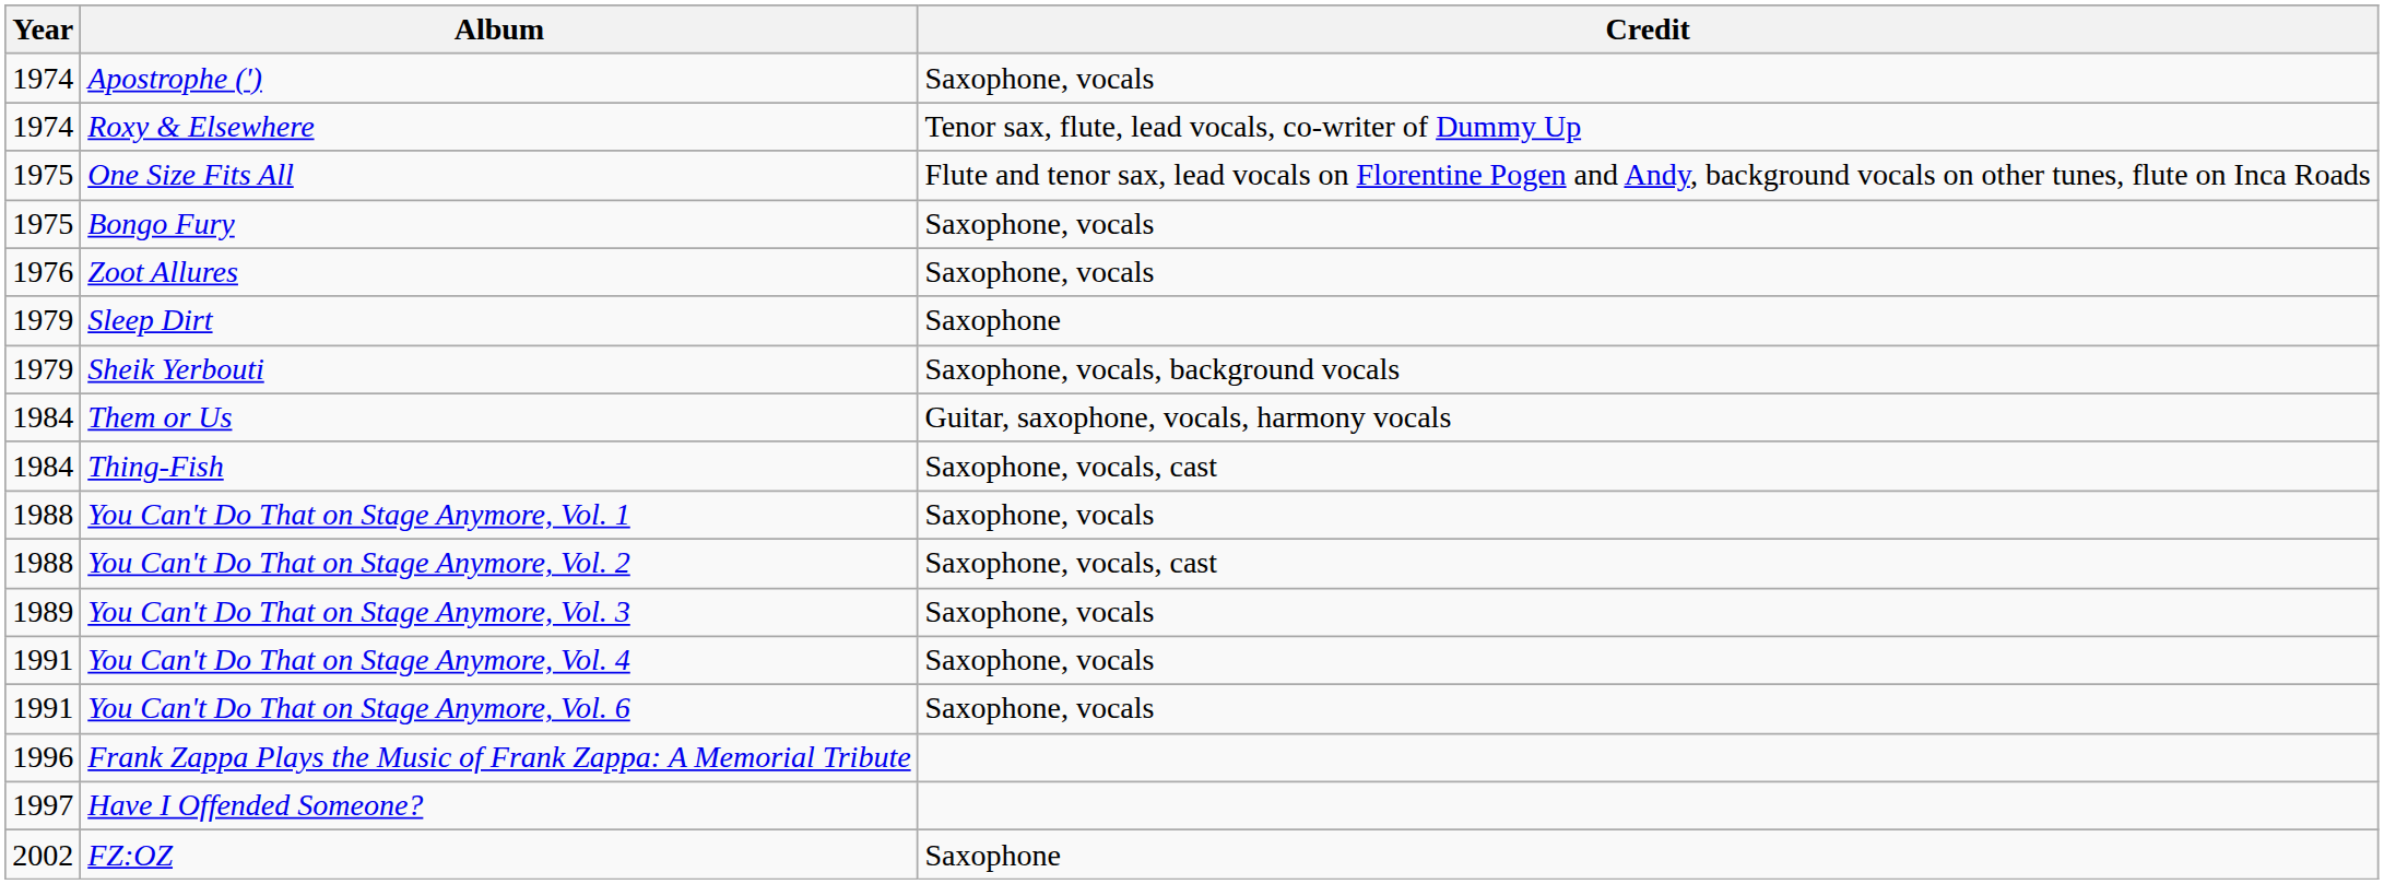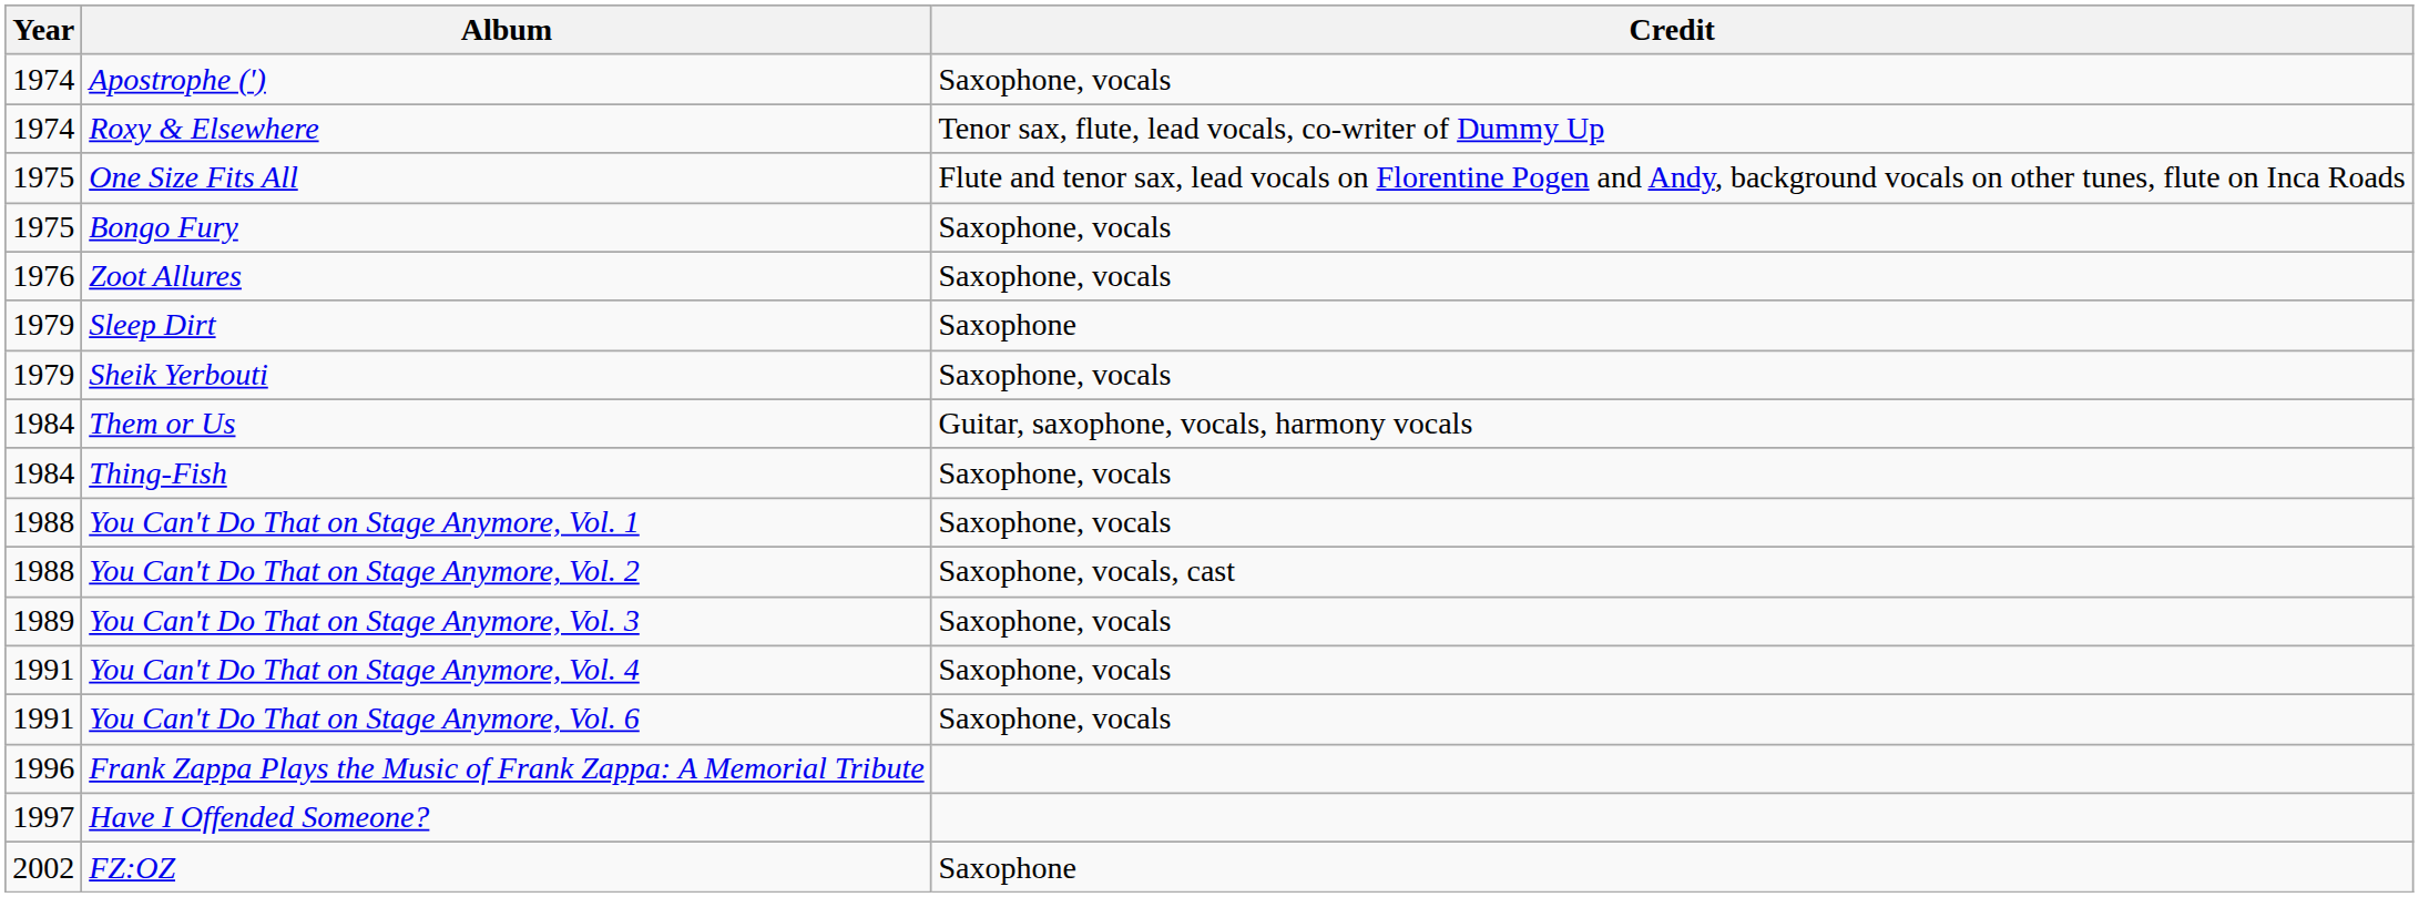 <table class="wikitable">
 <tr>
 <th>Year</th>
 <th>Album</th>
 <th>Credit</th>
 </tr>
 <tr>
 <td>1974</td>
 <td><em><a href='#'>Apostrophe (')</a></em></td>
 <td>Saxophone, vocals</td>
 </tr>
 <tr>
 <td>1974</td>
 <td><em><a href='#'>Roxy & Elsewhere</a></em></td>
 <td>Tenor sax, flute, lead vocals, co-writer of <a href='#'>Dummy Up</a></td>
 </tr>
 <tr>
 <td>1975</td>
 <td><em><a href='#'>One Size Fits All</a></em></td>
 <td>Flute and tenor sax, lead vocals on <a href='#'>Florentine Pogen</a> and <a href='#'>Andy</a>, background vocals on other tunes, flute on Inca Roads</td>
 </tr>
 <tr>
 <td>1975</td>
 <td><em><a href='#'>Bongo Fury</a></em></td>
 <td>Saxophone, vocals</td>
 </tr>
 <tr>
 <td>1976</td>
 <td><em><a href='#'>Zoot Allures</a></em></td>
 <td>Saxophone, vocals</td>
 </tr>
 <tr>
 <td>1979</td>
 <td><em><a href='#'>Sleep Dirt</a></em></td>
 <td>Saxophone</td>
 </tr>
 <tr>
 <td>1979</td>
 <td><em><a href='#'>Sheik Yerbouti</a></em></td>
-<td>Saxophone, vocals, background vocals</td>
+<td>Saxophone, vocals</td>
 </tr>
 <tr>
 <td>1984</td>
 <td><em><a href='#'>Them or Us</a></em></td>
 <td>Guitar, saxophone, vocals, harmony vocals</td>
 </tr>
 <tr>
 <td>1984</td>
 <td><em><a href='#'>Thing-Fish</a></em></td>
-<td>Saxophone, vocals, cast</td>
+<td>Saxophone, vocals</td>
 </tr>
 <tr>
 <td>1988</td>
 <td><em><a href='#'>You Can't Do That on Stage Anymore, Vol. 1</a></em></td>
 <td>Saxophone, vocals</td>
 </tr>
 <tr>
 <td>1988</td>
 <td><em><a href='#'>You Can't Do That on Stage Anymore, Vol. 2</a></em></td>
 <td>Saxophone, vocals, cast</td>
 </tr>
 <tr>
 <td>1989</td>
 <td><em><a href='#'>You Can't Do That on Stage Anymore, Vol. 3</a></em></td>
 <td>Saxophone, vocals</td>
 </tr>
 <tr>
 <td>1991</td>
 <td><em><a href='#'>You Can't Do That on Stage Anymore, Vol. 4</a></em></td>
 <td>Saxophone, vocals</td>
 </tr>
 <tr>
 <td>1991</td>
 <td><em><a href='#'>You Can't Do That on Stage Anymore, Vol. 6</a></em></td>
 <td>Saxophone, vocals</td>
 </tr>
 <tr>
 <td>1996</td>
 <td><em><a href='#'>Frank Zappa Plays the Music of Frank Zappa: A Memorial Tribute</a></em></td>
 <td></td>
 </tr>
 <tr>
 <td>1997</td>
 <td><em><a href='#'>Have I Offended Someone?</a></em></td>
 <td></td>
 </tr>
 <tr>
 <td>2002</td>
 <td><em><a href='#'>FZ:OZ</a></em></td>
 <td>Saxophone</td>
 </tr>
 </table>
